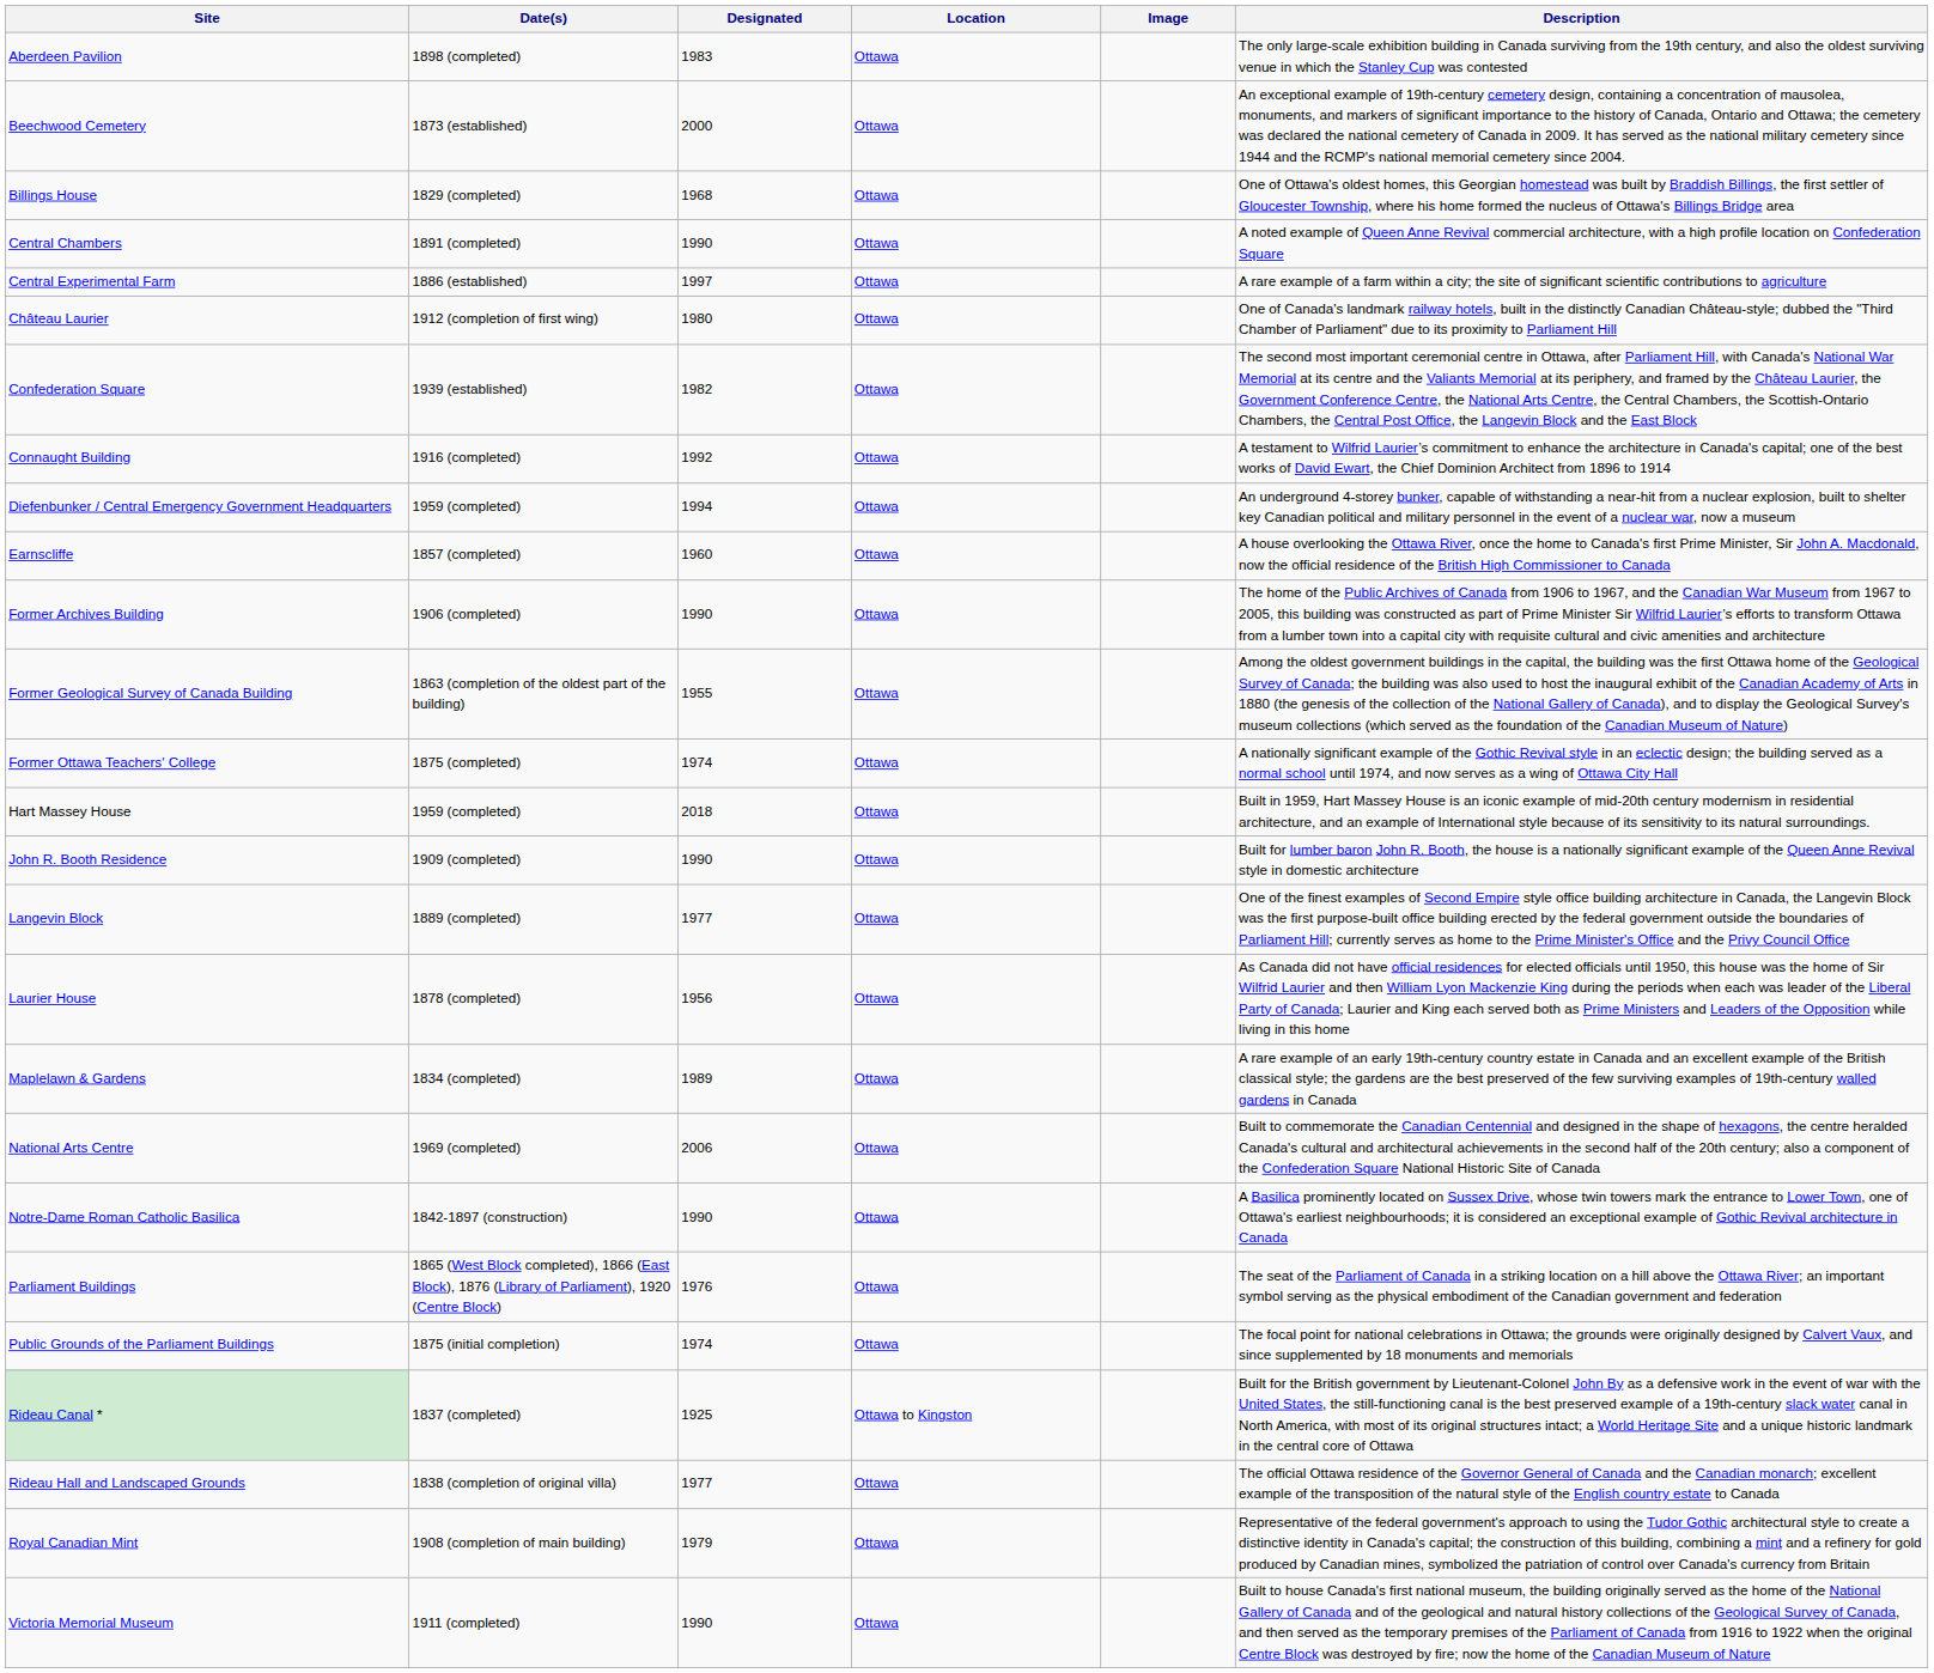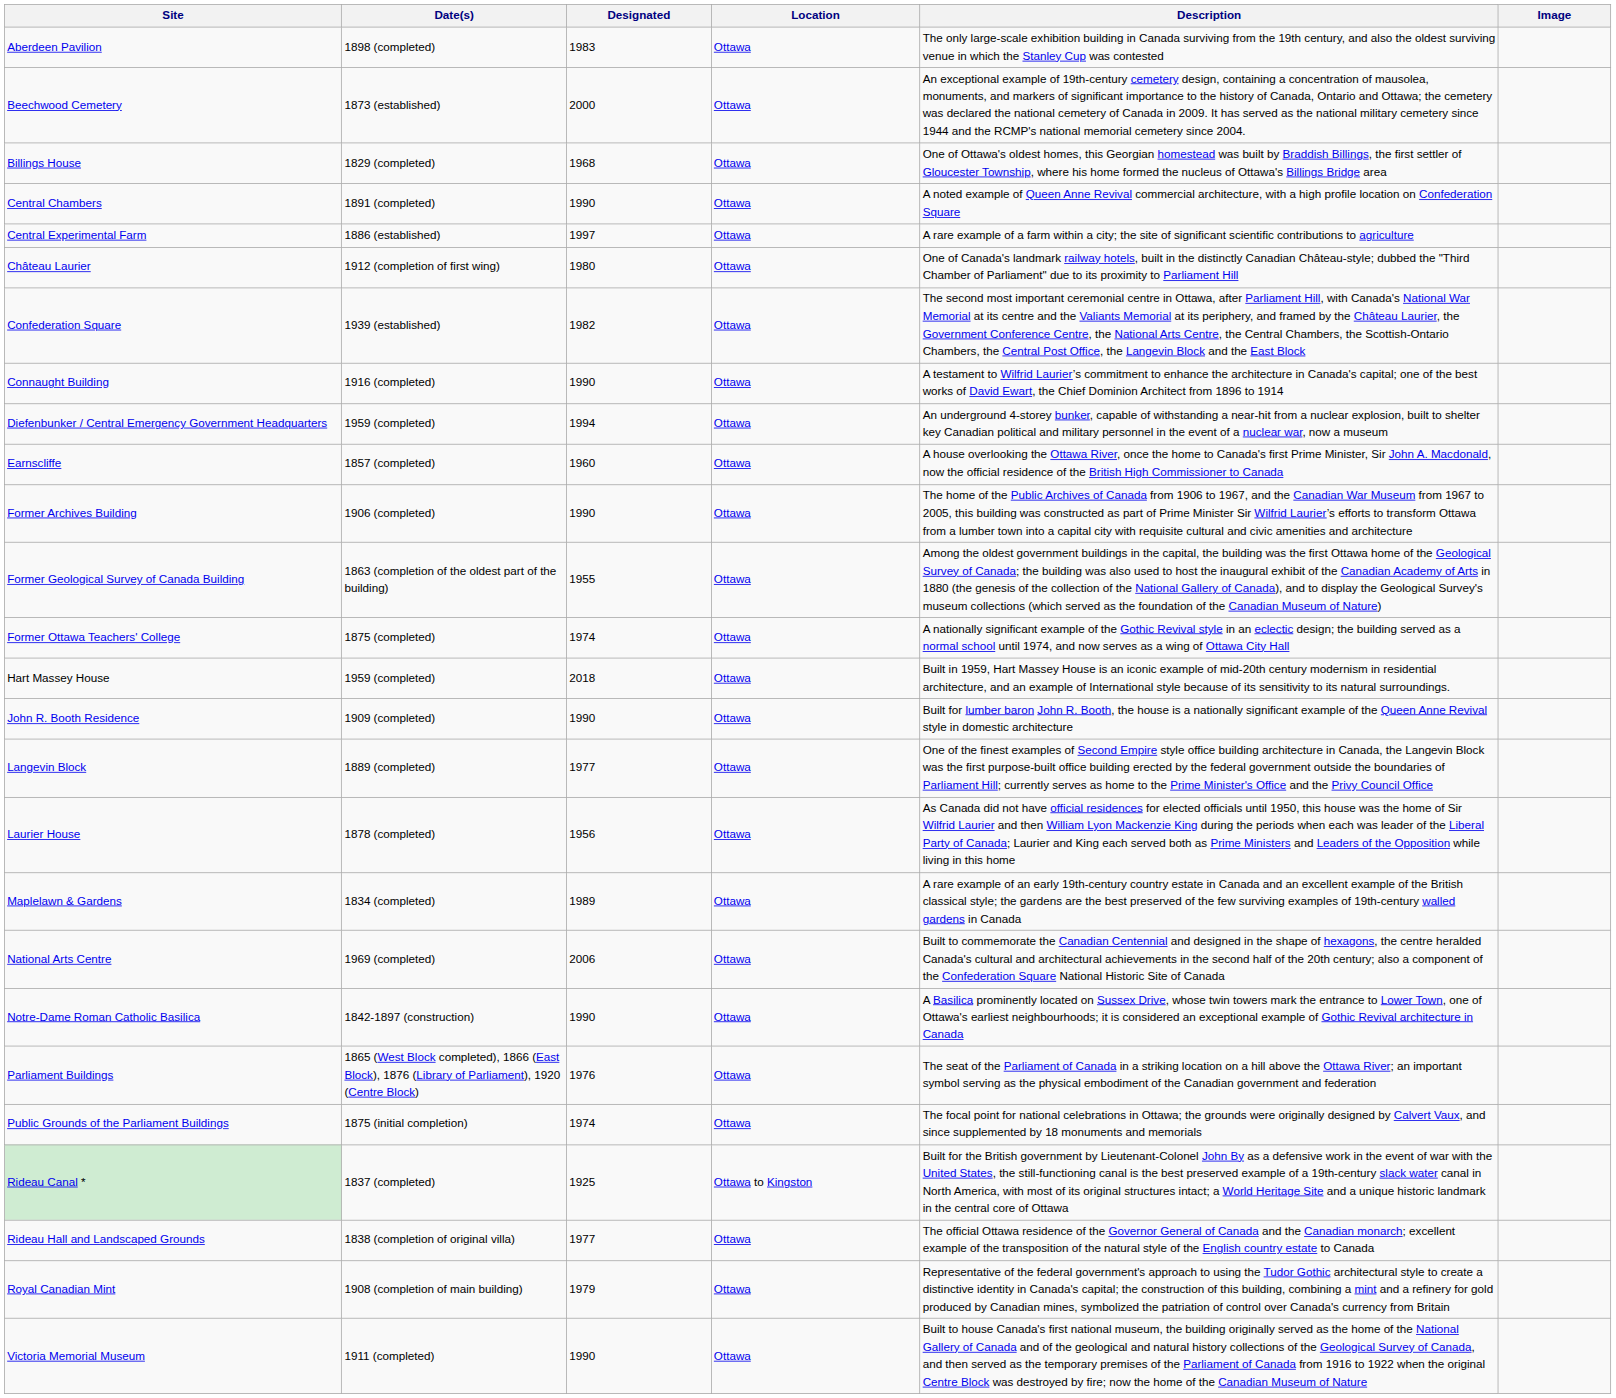 <table class="wikitable sortable" style="font-size:90%; width:100%; border:0; text-align:left; line-height:150%;">
 <tr>
 <th style="background-color:#f2f2f2; color:navy; width:21%;">Site</th>
 <th style="background-color:#f2f2f2; color:navy; width:14%;">Date(s)</th>
 <th style="background-color:#f2f2f2; color:navy; width:9%;">Designated</th>
 <th style="background-color:#f2f2f2; color:navy; width:13%;">Location</th>
+<th style="background-color:#f2f2f2; color:navy; width:36%;" class="unsortable">Description</th>
 <th style="background-color:#f2f2f2; color:navy; width:7%;" class="unsortable">Image</th>
-<th style="background-color:#f2f2f2; color:navy; width:36%;" class="unsortable">Description</th>
 </tr>
 <tr>
 <td><a href='#'>Aberdeen Pavilion</a></td>
 <td>1898 (completed)</td>
 <td>1983</td>
 <td><a href='#'>Ottawa</a><br></td>
+<td>The only large-scale exhibition building in Canada surviving from the 19th century, and also the oldest surviving venue in which the <a href='#'>Stanley Cup</a> was contested</td>
 <td></td>
-<td>The only large-scale exhibition building in Canada surviving from the 19th century, and also the oldest surviving venue in which the <a href='#'>Stanley Cup</a> was contested</td>
 </tr>
 <tr>
 <td><a href='#'>Beechwood Cemetery</a></td>
 <td>1873 (established)</td>
 <td>2000</td>
 <td><a href='#'>Ottawa</a><br></td>
+<td>An exceptional example of 19th-century <a href='#'>cemetery</a> design, containing a concentration of mausolea, monuments, and markers of significant importance to the history of Canada, Ontario and Ottawa; the cemetery was declared the national cemetery of Canada in 2009. It has served as the national military cemetery since 1944 and the RCMP's national memorial cemetery since 2004.</td>
 <td></td>
-<td>An exceptional example of 19th-century <a href='#'>cemetery</a> design, containing a concentration of mausolea, monuments, and markers of significant importance to the history of Canada, Ontario and Ottawa; the cemetery was declared the national cemetery of Canada in 2009. It has served as the national military cemetery since 1944 and the RCMP's national memorial cemetery since 2004.</td>
 </tr>
 <tr>
 <td><a href='#'>Billings House</a></td>
 <td>1829 (completed)</td>
 <td>1968</td>
 <td><a href='#'>Ottawa</a><br></td>
+<td>One of Ottawa's oldest homes, this Georgian <a href='#'>homestead</a> was built by <a href='#'>Braddish Billings</a>, the first settler of <a href='#'>Gloucester Township</a>, where his home formed the nucleus of Ottawa's <a href='#'>Billings Bridge</a> area</td>
 <td></td>
-<td>One of Ottawa's oldest homes, this Georgian <a href='#'>homestead</a> was built by <a href='#'>Braddish Billings</a>, the first settler of <a href='#'>Gloucester Township</a>, where his home formed the nucleus of Ottawa's <a href='#'>Billings Bridge</a> area</td>
 </tr>
 <tr>
 <td><a href='#'>Central Chambers</a></td>
 <td>1891 (completed)</td>
 <td>1990</td>
 <td><a href='#'>Ottawa</a><br></td>
+<td>A noted example of <a href='#'>Queen Anne Revival</a> commercial architecture, with a high profile location on <a href='#'>Confederation Square</a></td>
 <td></td>
-<td>A noted example of <a href='#'>Queen Anne Revival</a> commercial architecture, with a high profile location on <a href='#'>Confederation Square</a></td>
 </tr>
 <tr>
 <td><a href='#'>Central Experimental Farm</a></td>
 <td>1886 (established)</td>
 <td>1997</td>
 <td><a href='#'>Ottawa</a><br></td>
+<td>A rare example of a farm within a city; the site of significant scientific contributions to <a href='#'>agriculture</a></td>
 <td></td>
-<td>A rare example of a farm within a city; the site of significant scientific contributions to <a href='#'>agriculture</a></td>
 </tr>
 <tr>
 <td><a href='#'>Château Laurier</a></td>
 <td>1912 (completion of first wing)</td>
 <td>1980</td>
 <td><a href='#'>Ottawa</a><br></td>
+<td>One of Canada's landmark <a href='#'>railway hotels</a>, built in the distinctly Canadian Château-style; dubbed the "Third Chamber of Parliament" due to its proximity to <a href='#'>Parliament Hill</a></td>
 <td></td>
-<td>One of Canada's landmark <a href='#'>railway hotels</a>, built in the distinctly Canadian Château-style; dubbed the "Third Chamber of Parliament" due to its proximity to <a href='#'>Parliament Hill</a></td>
 </tr>
 <tr>
 <td><a href='#'>Confederation Square</a></td>
 <td>1939 (established)</td>
 <td>1982</td>
 <td><a href='#'>Ottawa</a><br></td>
+<td>The second most important ceremonial centre in Ottawa, after <a href='#'>Parliament Hill</a>, with Canada's <a href='#'>National War Memorial</a> at its centre and the <a href='#'>Valiants Memorial</a> at its periphery, and framed by the <a href='#'>Château Laurier</a>, the <a href='#'>Government Conference Centre</a>, the <a href='#'>National Arts Centre</a>, the Central Chambers, the Scottish-Ontario Chambers, the <a href='#'>Central Post Office</a>, the <a href='#'>Langevin Block</a> and the <a href='#'>East Block</a></td>
 <td></td>
-<td>The second most important ceremonial centre in Ottawa, after <a href='#'>Parliament Hill</a>, with Canada's <a href='#'>National War Memorial</a> at its centre and the <a href='#'>Valiants Memorial</a> at its periphery, and framed by the <a href='#'>Château Laurier</a>, the <a href='#'>Government Conference Centre</a>, the <a href='#'>National Arts Centre</a>, the Central Chambers, the Scottish-Ontario Chambers, the <a href='#'>Central Post Office</a>, the <a href='#'>Langevin Block</a> and the <a href='#'>East Block</a></td>
 </tr>
 <tr>
 <td><a href='#'>Connaught Building</a></td>
 <td>1916 (completed)</td>
-<td>1992</td>
+<td>1990</td>
 <td><a href='#'>Ottawa</a><br></td>
+<td>A testament to <a href='#'>Wilfrid Laurier</a>’s commitment to enhance the architecture in Canada's capital; one of the best works of <a href='#'>David Ewart</a>, the Chief Dominion Architect from 1896 to 1914</td>
 <td></td>
-<td>A testament to <a href='#'>Wilfrid Laurier</a>’s commitment to enhance the architecture in Canada's capital; one of the best works of <a href='#'>David Ewart</a>, the Chief Dominion Architect from 1896 to 1914</td>
 </tr>
 <tr>
 <td><a href='#'>Diefenbunker / Central Emergency Government Headquarters</a></td>
 <td>1959 (completed)</td>
 <td>1994</td>
 <td><a href='#'>Ottawa</a><br></td>
+<td>An underground 4-storey <a href='#'>bunker</a>, capable of withstanding a near-hit from a nuclear explosion, built to shelter key Canadian political and military personnel in the event of a <a href='#'>nuclear war</a>, now a museum</td>
 <td></td>
-<td>An underground 4-storey <a href='#'>bunker</a>, capable of withstanding a near-hit from a nuclear explosion, built to shelter key Canadian political and military personnel in the event of a <a href='#'>nuclear war</a>, now a museum</td>
 </tr>
 <tr>
 <td><a href='#'>Earnscliffe</a></td>
 <td>1857 (completed)</td>
 <td>1960</td>
 <td><a href='#'>Ottawa</a><br></td>
+<td>A house overlooking the <a href='#'>Ottawa River</a>, once the home to Canada's first Prime Minister, Sir <a href='#'>John A. Macdonald</a>, now the official residence of the <a href='#'>British High Commissioner to Canada</a></td>
 <td></td>
-<td>A house overlooking the <a href='#'>Ottawa River</a>, once the home to Canada's first Prime Minister, Sir <a href='#'>John A. Macdonald</a>, now the official residence of the <a href='#'>British High Commissioner to Canada</a></td>
 </tr>
 <tr>
 <td><a href='#'>Former Archives Building</a></td>
 <td>1906 (completed)</td>
 <td>1990</td>
 <td><a href='#'>Ottawa</a><br></td>
+<td>The home of the <a href='#'>Public Archives of Canada</a> from 1906 to 1967, and the <a href='#'>Canadian War Museum</a> from 1967 to 2005, this building was constructed as part of Prime Minister Sir <a href='#'>Wilfrid Laurier</a>’s efforts to transform Ottawa from a lumber town into a capital city with requisite cultural and civic amenities and architecture</td>
 <td></td>
-<td>The home of the <a href='#'>Public Archives of Canada</a> from 1906 to 1967, and the <a href='#'>Canadian War Museum</a> from 1967 to 2005, this building was constructed as part of Prime Minister Sir <a href='#'>Wilfrid Laurier</a>’s efforts to transform Ottawa from a lumber town into a capital city with requisite cultural and civic amenities and architecture</td>
 </tr>
 <tr>
 <td><a href='#'>Former Geological Survey of Canada Building</a></td>
 <td>1863 (completion of the oldest part of the building)</td>
 <td>1955</td>
 <td><a href='#'>Ottawa</a><br></td>
+<td>Among the oldest government buildings in the capital, the building was the first Ottawa home of the <a href='#'>Geological Survey of Canada</a>; the building was also used to host the inaugural exhibit of the <a href='#'>Canadian Academy of Arts</a> in 1880 (the genesis of the collection of the <a href='#'>National Gallery of Canada</a>), and to display the Geological Survey's museum collections (which served as the foundation of the <a href='#'>Canadian Museum of Nature</a>)</td>
 <td></td>
-<td>Among the oldest government buildings in the capital, the building was the first Ottawa home of the <a href='#'>Geological Survey of Canada</a>; the building was also used to host the inaugural exhibit of the <a href='#'>Canadian Academy of Arts</a> in 1880 (the genesis of the collection of the <a href='#'>National Gallery of Canada</a>), and to display the Geological Survey's museum collections (which served as the foundation of the <a href='#'>Canadian Museum of Nature</a>)</td>
 </tr>
 <tr>
 <td><a href='#'>Former Ottawa Teachers' College</a></td>
 <td>1875 (completed)</td>
 <td>1974</td>
 <td><a href='#'>Ottawa</a><br></td>
+<td>A nationally significant example of the <a href='#'>Gothic Revival style</a> in an <a href='#'>eclectic</a> design; the building served as a <a href='#'>normal school</a> until 1974, and now serves as a wing of <a href='#'>Ottawa City Hall</a></td>
 <td></td>
-<td>A nationally significant example of the <a href='#'>Gothic Revival style</a> in an <a href='#'>eclectic</a> design; the building served as a <a href='#'>normal school</a> until 1974, and now serves as a wing of <a href='#'>Ottawa City Hall</a></td>
 </tr>
 <tr>
 <td>Hart Massey House</td>
 <td>1959 (completed)</td>
 <td>2018</td>
 <td><a href='#'>Ottawa</a><br></td>
+<td>Built in 1959, Hart Massey House is an iconic example of mid-20th century modernism in residential architecture, and an example of International style because of its sensitivity to its natural surroundings.</td>
 <td></td>
-<td>Built in 1959, Hart Massey House is an iconic example of mid-20th century modernism in residential architecture, and an example of International style because of its sensitivity to its natural surroundings.</td>
 </tr>
 <tr>
 <td><a href='#'>John R. Booth Residence</a></td>
 <td>1909 (completed)</td>
 <td>1990</td>
 <td><a href='#'>Ottawa</a><br></td>
+<td>Built for <a href='#'>lumber baron</a> <a href='#'>John R. Booth</a>, the house is a nationally significant example of the <a href='#'>Queen Anne Revival</a> style in domestic architecture</td>
 <td></td>
-<td>Built for <a href='#'>lumber baron</a> <a href='#'>John R. Booth</a>, the house is a nationally significant example of the <a href='#'>Queen Anne Revival</a> style in domestic architecture</td>
 </tr>
 <tr>
 <td><a href='#'>Langevin Block</a></td>
 <td>1889 (completed)</td>
 <td>1977</td>
 <td><a href='#'>Ottawa</a><br></td>
+<td>One of the finest examples of <a href='#'>Second Empire</a> style office building architecture in Canada, the Langevin Block was the first purpose-built office building erected by the federal government outside the boundaries of <a href='#'>Parliament Hill</a>; currently serves as home to the <a href='#'>Prime Minister's Office</a> and the <a href='#'>Privy Council Office</a></td>
 <td></td>
-<td>One of the finest examples of <a href='#'>Second Empire</a> style office building architecture in Canada, the Langevin Block was the first purpose-built office building erected by the federal government outside the boundaries of <a href='#'>Parliament Hill</a>; currently serves as home to the <a href='#'>Prime Minister's Office</a> and the <a href='#'>Privy Council Office</a></td>
 </tr>
 <tr>
 <td><a href='#'>Laurier House</a></td>
 <td>1878 (completed)</td>
 <td>1956</td>
 <td><a href='#'>Ottawa</a><br></td>
+<td>As Canada did not have <a href='#'>official residences</a> for elected officials until 1950, this house was the home of Sir <a href='#'>Wilfrid Laurier</a> and then <a href='#'>William Lyon Mackenzie King</a> during the periods when each was leader of the <a href='#'>Liberal Party of Canada</a>; Laurier and King each served both as <a href='#'>Prime Ministers</a> and <a href='#'>Leaders of the Opposition</a> while living in this home</td>
 <td></td>
-<td>As Canada did not have <a href='#'>official residences</a> for elected officials until 1950, this house was the home of Sir <a href='#'>Wilfrid Laurier</a> and then <a href='#'>William Lyon Mackenzie King</a> during the periods when each was leader of the <a href='#'>Liberal Party of Canada</a>; Laurier and King each served both as <a href='#'>Prime Ministers</a> and <a href='#'>Leaders of the Opposition</a> while living in this home</td>
 </tr>
 <tr>
 <td><a href='#'>Maplelawn & Gardens</a></td>
 <td>1834 (completed)</td>
 <td>1989</td>
 <td><a href='#'>Ottawa</a><br></td>
+<td>A rare example of an early 19th-century country estate in Canada and an excellent example of the British classical style; the gardens are the best preserved of the few surviving examples of 19th-century <a href='#'>walled gardens</a> in Canada</td>
 <td></td>
-<td>A rare example of an early 19th-century country estate in Canada and an excellent example of the British classical style; the gardens are the best preserved of the few surviving examples of 19th-century <a href='#'>walled gardens</a> in Canada</td>
 </tr>
 <tr>
 <td><a href='#'>National Arts Centre</a></td>
 <td>1969 (completed)</td>
 <td>2006</td>
 <td><a href='#'>Ottawa</a><br></td>
+<td>Built to commemorate the <a href='#'>Canadian Centennial</a> and designed in the shape of <a href='#'>hexagons</a>, the centre heralded Canada's cultural and architectural achievements in the second half of the 20th century; also a component of the <a href='#'>Confederation Square</a> National Historic Site of Canada</td>
 <td></td>
-<td>Built to commemorate the <a href='#'>Canadian Centennial</a> and designed in the shape of <a href='#'>hexagons</a>, the centre heralded Canada's cultural and architectural achievements in the second half of the 20th century; also a component of the <a href='#'>Confederation Square</a> National Historic Site of Canada</td>
 </tr>
 <tr>
 <td><a href='#'>Notre-Dame Roman Catholic Basilica</a></td>
 <td>1842-1897 (construction)</td>
 <td>1990</td>
 <td><a href='#'>Ottawa</a><br></td>
+<td>A <a href='#'>Basilica</a> prominently located on <a href='#'>Sussex Drive</a>, whose twin towers mark the entrance to <a href='#'>Lower Town</a>, one of Ottawa's earliest neighbourhoods; it is considered an exceptional example of <a href='#'>Gothic Revival architecture in Canada</a></td>
 <td></td>
-<td>A <a href='#'>Basilica</a> prominently located on <a href='#'>Sussex Drive</a>, whose twin towers mark the entrance to <a href='#'>Lower Town</a>, one of Ottawa's earliest neighbourhoods; it is considered an exceptional example of <a href='#'>Gothic Revival architecture in Canada</a></td>
 </tr>
 <tr>
 <td><a href='#'>Parliament Buildings</a></td>
 <td>1865 (<a href='#'>West Block</a> completed), 1866 (<a href='#'>East Block</a>), 1876 (<a href='#'>Library of Parliament</a>), 1920 (<a href='#'>Centre Block</a>)</td>
 <td>1976</td>
 <td><a href='#'>Ottawa</a><br></td>
+<td>The seat of the <a href='#'>Parliament of Canada</a> in a striking location on a hill above the <a href='#'>Ottawa River</a>; an important symbol serving as the physical embodiment of the Canadian government and federation</td>
 <td></td>
-<td>The seat of the <a href='#'>Parliament of Canada</a> in a striking location on a hill above the <a href='#'>Ottawa River</a>; an important symbol serving as the physical embodiment of the Canadian government and federation</td>
 </tr>
 <tr>
 <td><a href='#'>Public Grounds of the Parliament Buildings</a></td>
 <td>1875 (initial completion)</td>
 <td>1974</td>
 <td><a href='#'>Ottawa</a><br></td>
+<td>The focal point for national celebrations in Ottawa; the grounds were originally designed by <a href='#'>Calvert Vaux</a>, and since supplemented by 18 monuments and memorials</td>
 <td></td>
-<td>The focal point for national celebrations in Ottawa; the grounds were originally designed by <a href='#'>Calvert Vaux</a>, and since supplemented by 18 monuments and memorials</td>
 </tr>
 <tr>
 <td bgcolor=#cfecd2 scope=row><a href='#'>Rideau Canal</a> * </td>
 <td>1837 (completed)</td>
 <td>1925</td>
 <td><a href='#'>Ottawa</a> to <a href='#'>Kingston</a><br></td>
+<td>Built for the British government by Lieutenant-Colonel <a href='#'>John By</a> as a defensive work in the event of war with the <a href='#'>United States</a>, the still-functioning canal is the best preserved example of a 19th-century <a href='#'>slack water</a> canal in North America, with most of its original structures intact; a <a href='#'>World Heritage Site</a> and a unique historic landmark in the central core of Ottawa</td>
 <td></td>
-<td>Built for the British government by Lieutenant-Colonel <a href='#'>John By</a> as a defensive work in the event of war with the <a href='#'>United States</a>, the still-functioning canal is the best preserved example of a 19th-century <a href='#'>slack water</a> canal in North America, with most of its original structures intact; a <a href='#'>World Heritage Site</a> and a unique historic landmark in the central core of Ottawa</td>
 </tr>
 <tr>
 <td><a href='#'>Rideau Hall and Landscaped Grounds</a></td>
 <td>1838 (completion of original villa)</td>
 <td>1977</td>
 <td><a href='#'>Ottawa</a><br></td>
+<td>The official Ottawa residence of the <a href='#'>Governor General of Canada</a> and the <a href='#'>Canadian monarch</a>; excellent example of the transposition of the natural style of the <a href='#'>English country estate</a> to Canada</td>
 <td></td>
-<td>The official Ottawa residence of the <a href='#'>Governor General of Canada</a> and the <a href='#'>Canadian monarch</a>; excellent example of the transposition of the natural style of the <a href='#'>English country estate</a> to Canada</td>
 </tr>
 <tr>
 <td><a href='#'>Royal Canadian Mint</a></td>
 <td>1908 (completion of main building)</td>
 <td>1979</td>
 <td><a href='#'>Ottawa</a> <br></td>
+<td>Representative of the federal government's approach to using the <a href='#'>Tudor Gothic</a> architectural style to create a distinctive identity in Canada's capital; the construction of this building, combining a <a href='#'>mint</a> and a refinery for gold produced by Canadian mines, symbolized the patriation of control over Canada's currency from Britain</td>
 <td></td>
-<td>Representative of the federal government's approach to using the <a href='#'>Tudor Gothic</a> architectural style to create a distinctive identity in Canada's capital; the construction of this building, combining a <a href='#'>mint</a> and a refinery for gold produced by Canadian mines, symbolized the patriation of control over Canada's currency from Britain</td>
 </tr>
 <tr>
 <td><a href='#'>Victoria Memorial Museum</a></td>
 <td>1911 (completed)</td>
 <td>1990</td>
 <td><a href='#'>Ottawa</a> <br></td>
+<td>Built to house Canada's first national museum, the building originally served as the home of the <a href='#'>National Gallery of Canada</a> and of the geological and natural history collections of the <a href='#'>Geological Survey of Canada</a>, and then served as the temporary premises of the <a href='#'>Parliament of Canada</a> from 1916 to 1922 when the original <a href='#'>Centre Block</a> was destroyed by fire; now the home of the <a href='#'>Canadian Museum of Nature</a></td>
 <td></td>
-<td>Built to house Canada's first national museum, the building originally served as the home of the <a href='#'>National Gallery of Canada</a> and of the geological and natural history collections of the <a href='#'>Geological Survey of Canada</a>, and then served as the temporary premises of the <a href='#'>Parliament of Canada</a> from 1916 to 1922 when the original <a href='#'>Centre Block</a> was destroyed by fire; now the home of the <a href='#'>Canadian Museum of Nature</a></td>
 </tr>
 </table>
